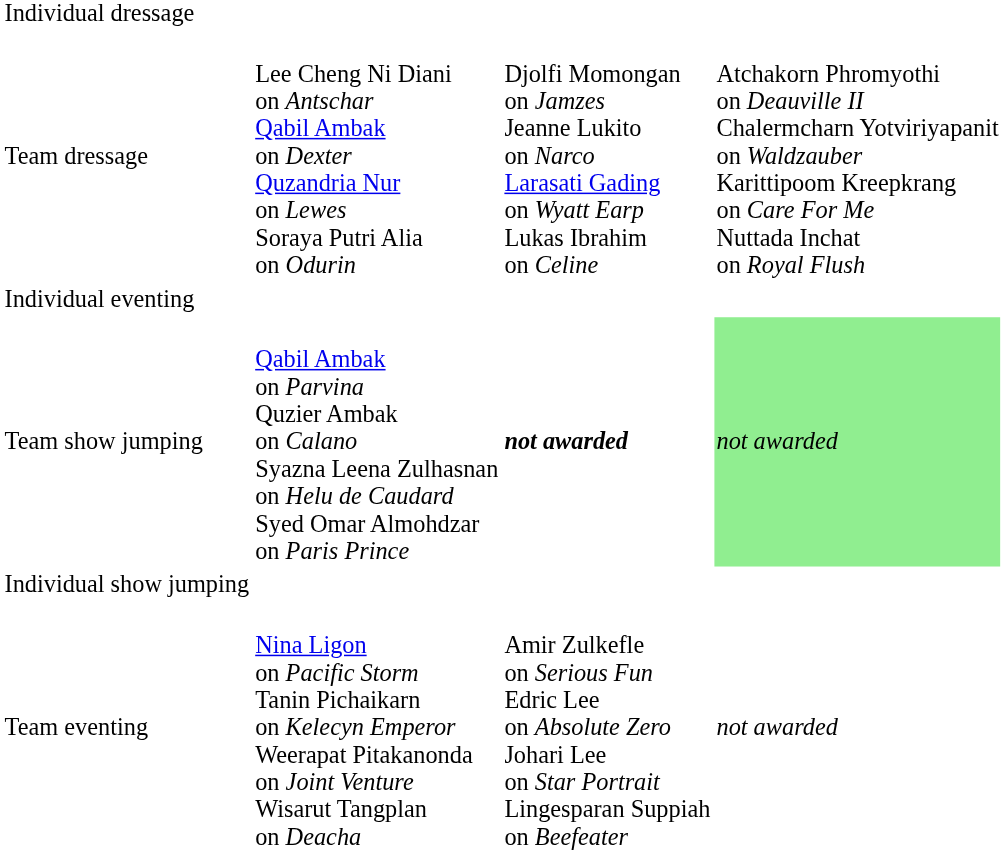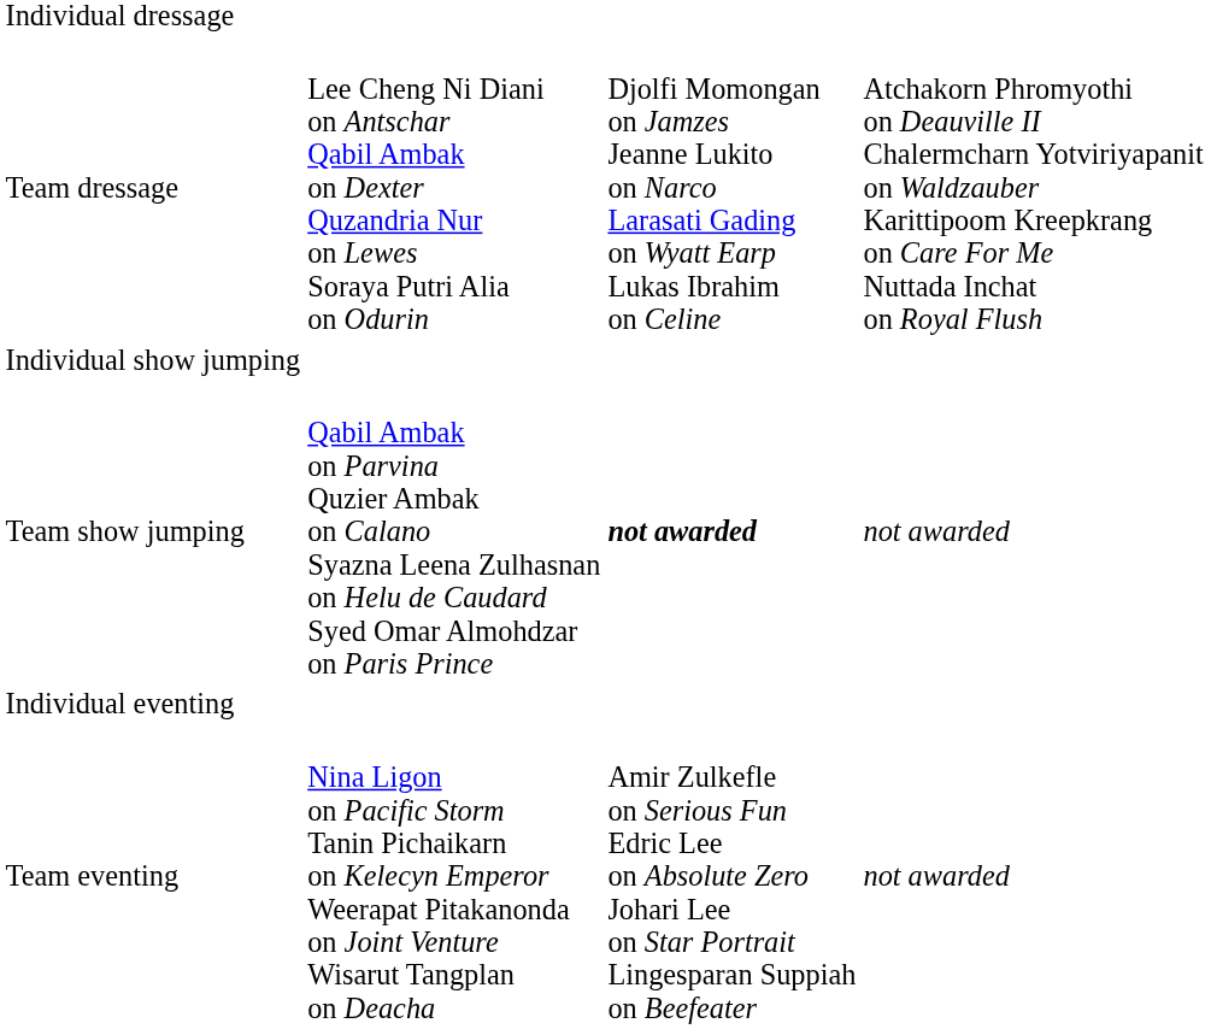 <table>
 <tr>
 <td>Individual dressage</td>
 <td></td>
 <td></td>
 <td nowrap=true></td>
 </tr>
 <tr>
 <td>Team dressage</td>
 <td> <br> Lee Cheng Ni Diani<br>on <em>Antschar</em> <br> <a href='#'>Qabil Ambak</a><br>on <em>Dexter</em> <br> <a href='#'>Quzandria Nur</a><br>on <em>Lewes</em> <br> Soraya Putri Alia<br>on <em>Odurin</em></td>
 <td> <br> Djolfi Momongan<br>on <em>Jamzes</em> <br> Jeanne Lukito<br>on <em>Narco</em> <br> <a href='#'>Larasati Gading</a><br>on <em>Wyatt Earp</em><br> Lukas Ibrahim<br>on <em>Celine</em></td>
 <td> <br> Atchakorn Phromyothi<br>on <em>Deauville II</em> <br> Chalermcharn Yotviriyapanit<br>on <em>Waldzauber</em><br> Karittipoom Kreepkrang<br>on <em>Care For Me</em> <br> Nuttada Inchat<br>on <em>Royal Flush</em></td>
 </tr>
 <tr>
-<td>Individual eventing</td>
+<td>Individual show jumping</td>
 <td></td>
-<td nowrap></td>
+<td></td>
 <td></td>
 </tr>
 <tr>
 <td>Team show jumping</td>
 <td nowrap=true> <br> <a href='#'>Qabil Ambak</a><br>on <em>Parvina</em> <br> Quzier Ambak<br>on <em>Calano </em> <br> Syazna Leena Zulhasnan<br>on <em>Helu de Caudard</em> <br> Syed Omar Almohdzar<br>on <em>Paris Prince</em></td>
 <td><strong><em>not awarded</em></strong></td>
-<td style="background: lightgreen;"><em>not awarded</em></td>
+<td><em>not awarded</em></td>
 </tr>
 <tr>
-<td>Individual show jumping</td>
+<td>Individual eventing</td>
 <td></td>
-<td></td>
+<td nowrap></td>
 <td></td>
 </tr>
 <tr>
 <td>Team eventing</td>
 <td> <br> <a href='#'>Nina Ligon</a><br>on <em>Pacific Storm</em> <br> Tanin Pichaikarn<br>on <em>Kelecyn Emperor</em> <br> Weerapat Pitakanonda<br>on <em>Joint Venture</em> <br> Wisarut Tangplan<br>on <em>Deacha</em></td>
 <td nowrap=true> <br> Amir Zulkefle<br>on <em>Serious Fun</em> <br> Edric Lee<br>on <em>Absolute Zero</em> <br> Johari Lee<br>on <em>Star Portrait</em> <br> Lingesparan Suppiah<br>on <em>Beefeater</em></td>
 <td><em>not awarded</em></td>
 </tr>
 </table>
